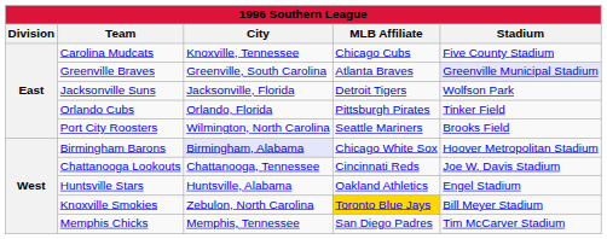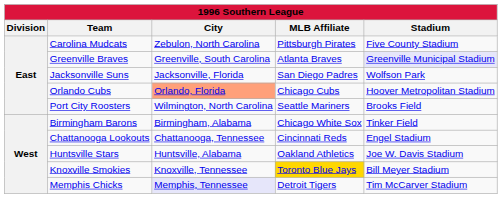 <table class="wikitable" style="width:auto">
 <tr>
 <td bgcolor="#DC143C" align="center" colspan="7"><strong><span>1996 Southern League</span></strong></td>
 </tr>
 <tr>
 <th>Division</th>
 <th>Team</th>
 <th>City</th>
 <th>MLB Affiliate</th>
 <th>Stadium</th>
 </tr>
 <tr>
 <th rowspan="5">East</th>
 <td><a href='#'>Carolina Mudcats</a></td>
-<td><a href='#'>Knoxville, Tennessee</a></td>
-<td><a href='#'>Chicago Cubs</a></td>
+<td><a href='#'>Zebulon, North Carolina</a></td>
+<td><a href='#'>Pittsburgh Pirates</a></td>
 <td><a href='#'>Five County Stadium</a></td>
 </tr>
 <tr>
 <td><a href='#'>Greenville Braves</a></td>
 <td><a href='#'>Greenville, South Carolina</a></td>
 <td><a href='#'>Atlanta Braves</a></td>
 <td style="background: lavender;"><a href='#'>Greenville Municipal Stadium</a></td>
 </tr>
 <tr>
 <td><a href='#'>Jacksonville Suns</a></td>
 <td><a href='#'>Jacksonville, Florida</a></td>
-<td><a href='#'>Detroit Tigers</a></td>
+<td><a href='#'>San Diego Padres</a></td>
 <td><a href='#'>Wolfson Park</a></td>
 </tr>
 <tr>
 <td><a href='#'>Orlando Cubs</a></td>
-<td><a href='#'>Orlando, Florida</a></td>
-<td><a href='#'>Pittsburgh Pirates</a></td>
-<td><a href='#'>Tinker Field</a></td>
+<td style="background: lightsalmon;"><a href='#'>Orlando, Florida</a></td>
+<td><a href='#'>Chicago Cubs</a></td>
+<td><a href='#'>Hoover Metropolitan Stadium</a></td>
 </tr>
 <tr>
 <td><a href='#'>Port City Roosters</a></td>
 <td><a href='#'>Wilmington, North Carolina</a></td>
 <td><a href='#'>Seattle Mariners</a></td>
 <td><a href='#'>Brooks Field</a></td>
 </tr>
 <tr>
 <th rowspan="5">West</th>
 <td><a href='#'>Birmingham Barons</a></td>
-<td style="background: lavender;"><a href='#'>Birmingham, Alabama</a></td>
+<td><a href='#'>Birmingham, Alabama</a></td>
 <td><a href='#'>Chicago White Sox</a></td>
-<td><a href='#'>Hoover Metropolitan Stadium</a></td>
+<td><a href='#'>Tinker Field</a></td>
 </tr>
 <tr>
 <td><a href='#'>Chattanooga Lookouts</a></td>
 <td><a href='#'>Chattanooga, Tennessee</a></td>
 <td><a href='#'>Cincinnati Reds</a></td>
-<td><a href='#'>Joe W. Davis Stadium</a></td>
+<td><a href='#'>Engel Stadium</a></td>
 </tr>
 <tr>
 <td><a href='#'>Huntsville Stars</a></td>
 <td><a href='#'>Huntsville, Alabama</a></td>
 <td><a href='#'>Oakland Athletics</a></td>
-<td><a href='#'>Engel Stadium</a></td>
+<td><a href='#'>Joe W. Davis Stadium</a></td>
 </tr>
 <tr>
 <td><a href='#'>Knoxville Smokies</a></td>
-<td><a href='#'>Zebulon, North Carolina</a></td>
+<td><a href='#'>Knoxville, Tennessee</a></td>
 <td style="background: gold;"><a href='#'>Toronto Blue Jays</a></td>
 <td><a href='#'>Bill Meyer Stadium</a></td>
 </tr>
 <tr>
 <td><a href='#'>Memphis Chicks</a></td>
-<td><a href='#'>Memphis, Tennessee</a></td>
-<td><a href='#'>San Diego Padres</a></td>
+<td style="background: lavender;"><a href='#'>Memphis, Tennessee</a></td>
+<td><a href='#'>Detroit Tigers</a></td>
 <td><a href='#'>Tim McCarver Stadium</a></td>
 </tr>
 </table>
